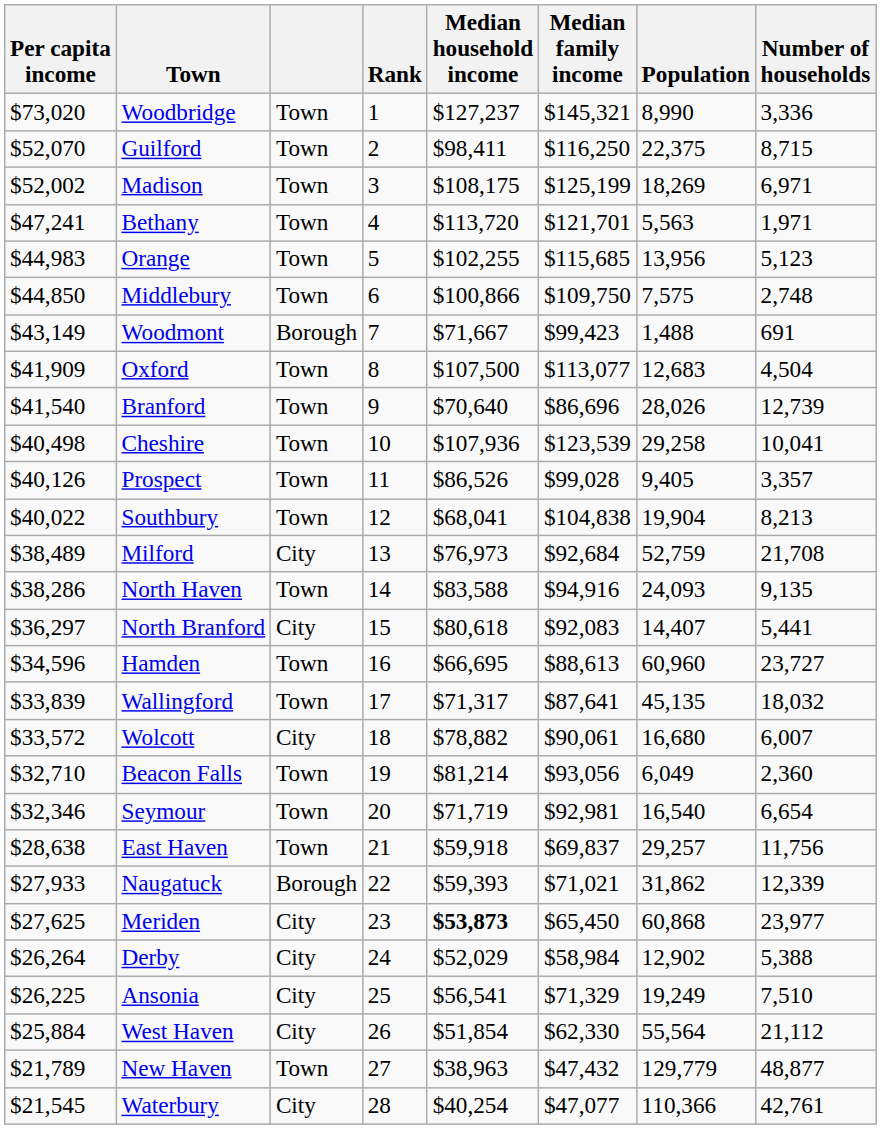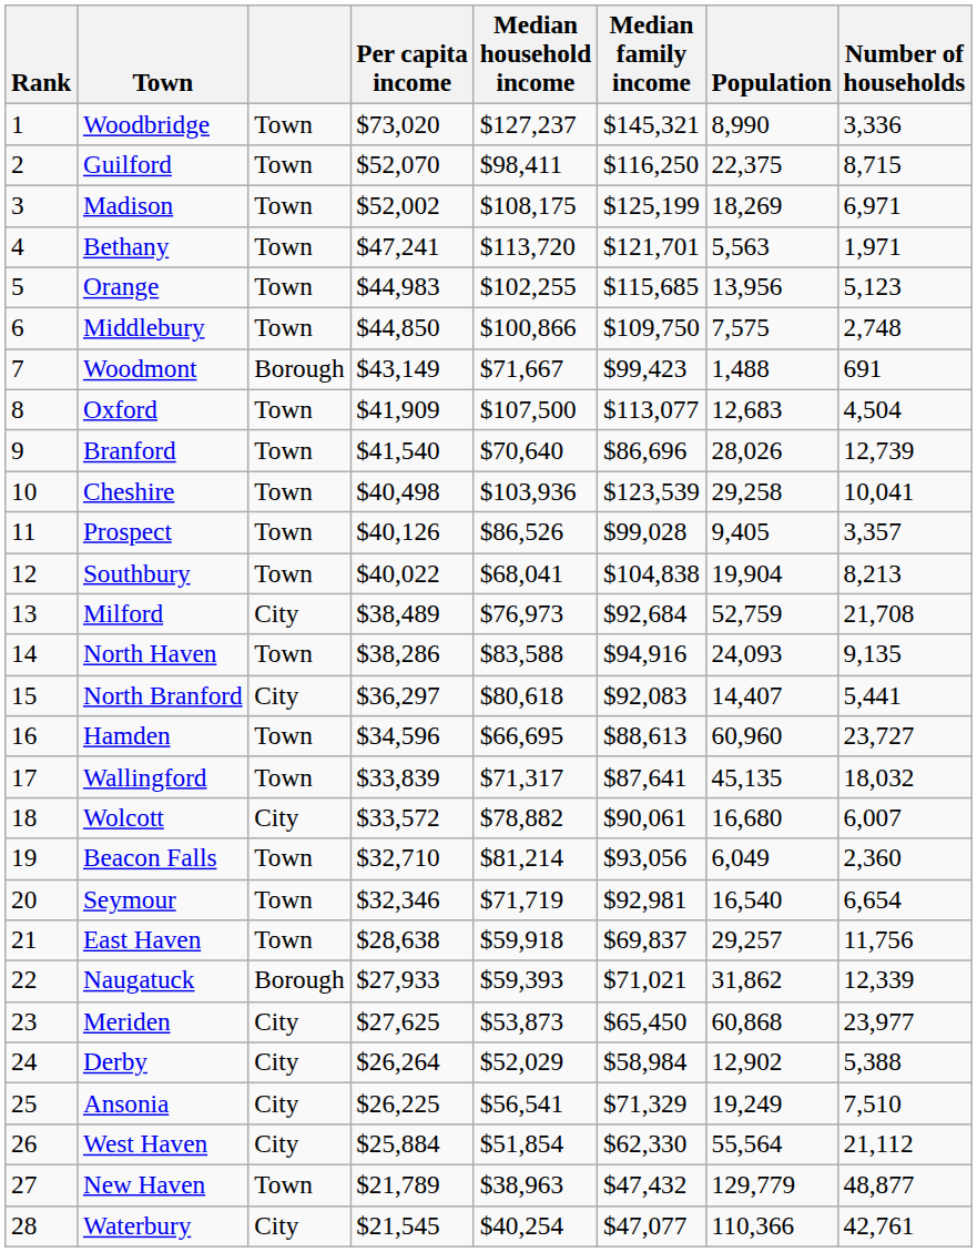 <table class="wikitable sortable">
 <tr valign=bottom>
-<th>Per capita<br>income</th>
+<th>Rank</th>
 <th>Town</th>
 <th></th>
-<th>Rank</th>
+<th>Per capita<br>income</th>
 <th>Median<br>household<br>income</th>
 <th>Median<br>family<br>income</th>
 <th>Population</th>
 <th>Number of<br>households</th>
 </tr>
 <tr>
-<td>$73,020</td>
+<td>1</td>
 <td><a href='#'>Woodbridge</a></td>
 <td>Town</td>
-<td>1</td>
+<td>$73,020</td>
 <td>$127,237</td>
 <td>$145,321</td>
 <td>8,990</td>
 <td>3,336</td>
 </tr>
 <tr>
-<td>$52,070</td>
+<td>2</td>
 <td><a href='#'>Guilford</a></td>
 <td>Town</td>
-<td>2</td>
+<td>$52,070</td>
 <td>$98,411</td>
 <td>$116,250</td>
 <td>22,375</td>
 <td>8,715</td>
 </tr>
 <tr>
-<td>$52,002</td>
+<td>3</td>
 <td><a href='#'>Madison</a></td>
 <td>Town</td>
-<td>3</td>
+<td>$52,002</td>
 <td>$108,175</td>
 <td>$125,199</td>
 <td>18,269</td>
 <td>6,971</td>
 </tr>
 <tr>
-<td>$47,241</td>
+<td>4</td>
 <td><a href='#'>Bethany</a></td>
 <td>Town</td>
-<td>4</td>
+<td>$47,241</td>
 <td>$113,720</td>
 <td>$121,701</td>
 <td>5,563</td>
 <td>1,971</td>
 </tr>
 <tr>
-<td>$44,983</td>
+<td>5</td>
 <td><a href='#'>Orange</a></td>
 <td>Town</td>
-<td>5</td>
+<td>$44,983</td>
 <td>$102,255</td>
 <td>$115,685</td>
 <td>13,956</td>
 <td>5,123</td>
 </tr>
 <tr>
-<td>$44,850</td>
+<td>6</td>
 <td><a href='#'>Middlebury</a></td>
 <td>Town</td>
-<td>6</td>
+<td>$44,850</td>
 <td>$100,866</td>
 <td>$109,750</td>
 <td>7,575</td>
 <td>2,748</td>
 </tr>
 <tr>
-<td>$43,149</td>
+<td>7</td>
 <td><a href='#'>Woodmont</a></td>
 <td>Borough</td>
-<td>7</td>
+<td>$43,149</td>
 <td>$71,667</td>
 <td>$99,423</td>
 <td>1,488</td>
 <td>691</td>
 </tr>
 <tr>
-<td>$41,909</td>
+<td>8</td>
 <td><a href='#'>Oxford</a></td>
 <td>Town</td>
-<td>8</td>
+<td>$41,909</td>
 <td>$107,500</td>
 <td>$113,077</td>
 <td>12,683</td>
 <td>4,504</td>
 </tr>
 <tr>
-<td>$41,540</td>
+<td>9</td>
 <td><a href='#'>Branford</a></td>
 <td>Town</td>
-<td>9</td>
+<td>$41,540</td>
 <td>$70,640</td>
 <td>$86,696</td>
 <td>28,026</td>
 <td>12,739</td>
 </tr>
 <tr>
-<td>$40,498</td>
+<td>10</td>
 <td><a href='#'>Cheshire</a></td>
 <td>Town</td>
-<td>10</td>
-<td>$107,936</td>
+<td>$40,498</td>
+<td>$103,936</td>
 <td>$123,539</td>
 <td>29,258</td>
 <td>10,041</td>
 </tr>
 <tr>
-<td>$40,126</td>
+<td>11</td>
 <td><a href='#'>Prospect</a></td>
 <td>Town</td>
-<td>11</td>
+<td>$40,126</td>
 <td>$86,526</td>
 <td>$99,028</td>
 <td>9,405</td>
 <td>3,357</td>
 </tr>
 <tr>
-<td>$40,022</td>
+<td>12</td>
 <td><a href='#'>Southbury</a></td>
 <td>Town</td>
-<td>12</td>
+<td>$40,022</td>
 <td>$68,041</td>
 <td>$104,838</td>
 <td>19,904</td>
 <td>8,213</td>
 </tr>
 <tr>
-<td>$38,489</td>
+<td>13</td>
 <td><a href='#'>Milford</a></td>
 <td>City</td>
-<td>13</td>
+<td>$38,489</td>
 <td>$76,973</td>
 <td>$92,684</td>
 <td>52,759</td>
 <td>21,708</td>
 </tr>
 <tr>
-<td>$38,286</td>
+<td>14</td>
 <td><a href='#'>North Haven</a></td>
 <td>Town</td>
-<td>14</td>
+<td>$38,286</td>
 <td>$83,588</td>
 <td>$94,916</td>
 <td>24,093</td>
 <td>9,135</td>
 </tr>
 <tr>
-<td>$36,297</td>
+<td>15</td>
 <td><a href='#'>North Branford</a></td>
 <td>City</td>
-<td>15</td>
+<td>$36,297</td>
 <td>$80,618</td>
 <td>$92,083</td>
 <td>14,407</td>
 <td>5,441</td>
 </tr>
 <tr>
-<td>$34,596</td>
+<td>16</td>
 <td><a href='#'>Hamden</a></td>
 <td>Town</td>
-<td>16</td>
+<td>$34,596</td>
 <td>$66,695</td>
 <td>$88,613</td>
 <td>60,960</td>
 <td>23,727</td>
 </tr>
 <tr>
-<td>$33,839</td>
+<td>17</td>
 <td><a href='#'>Wallingford</a></td>
 <td>Town</td>
-<td>17</td>
+<td>$33,839</td>
 <td>$71,317</td>
 <td>$87,641</td>
 <td>45,135</td>
 <td>18,032</td>
 </tr>
 <tr>
-<td>$33,572</td>
+<td>18</td>
 <td><a href='#'>Wolcott</a></td>
 <td>City</td>
-<td>18</td>
+<td>$33,572</td>
 <td>$78,882</td>
 <td>$90,061</td>
 <td>16,680</td>
 <td>6,007</td>
 </tr>
 <tr>
-<td>$32,710</td>
+<td>19</td>
 <td><a href='#'>Beacon Falls</a></td>
 <td>Town</td>
-<td>19</td>
+<td>$32,710</td>
 <td>$81,214</td>
 <td>$93,056</td>
 <td>6,049</td>
 <td>2,360</td>
 </tr>
 <tr>
-<td>$32,346</td>
+<td>20</td>
 <td><a href='#'>Seymour</a></td>
 <td>Town</td>
-<td>20</td>
+<td>$32,346</td>
 <td>$71,719</td>
 <td>$92,981</td>
 <td>16,540</td>
 <td>6,654</td>
 </tr>
 <tr>
-<td>$28,638</td>
+<td>21</td>
 <td><a href='#'>East Haven</a></td>
 <td>Town</td>
-<td>21</td>
+<td>$28,638</td>
 <td>$59,918</td>
 <td>$69,837</td>
 <td>29,257</td>
 <td>11,756</td>
 </tr>
 <tr>
-<td>$27,933</td>
+<td>22</td>
 <td><a href='#'>Naugatuck</a></td>
 <td>Borough</td>
-<td>22</td>
+<td>$27,933</td>
 <td>$59,393</td>
 <td>$71,021</td>
 <td>31,862</td>
 <td>12,339</td>
 </tr>
 <tr>
-<td>$27,625</td>
+<td>23</td>
 <td><a href='#'>Meriden</a></td>
 <td>City</td>
-<td>23</td>
-<td><strong>$53,873</strong></td>
+<td>$27,625</td>
+<td>$53,873</td>
 <td>$65,450</td>
 <td>60,868</td>
 <td>23,977</td>
 </tr>
 <tr>
-<td>$26,264</td>
+<td>24</td>
 <td><a href='#'>Derby</a></td>
 <td>City</td>
-<td>24</td>
+<td>$26,264</td>
 <td>$52,029</td>
 <td>$58,984</td>
 <td>12,902</td>
 <td>5,388</td>
 </tr>
 <tr>
-<td>$26,225</td>
+<td>25</td>
 <td><a href='#'>Ansonia</a></td>
 <td>City</td>
-<td>25</td>
+<td>$26,225</td>
 <td>$56,541</td>
 <td>$71,329</td>
 <td>19,249</td>
 <td>7,510</td>
 </tr>
 <tr>
-<td>$25,884</td>
+<td>26</td>
 <td><a href='#'>West Haven</a></td>
 <td>City</td>
-<td>26</td>
+<td>$25,884</td>
 <td>$51,854</td>
 <td>$62,330</td>
 <td>55,564</td>
 <td>21,112</td>
 </tr>
 <tr>
-<td>$21,789</td>
+<td>27</td>
 <td><a href='#'>New Haven</a></td>
 <td>Town</td>
-<td>27</td>
+<td>$21,789</td>
 <td>$38,963</td>
 <td>$47,432</td>
 <td>129,779</td>
 <td>48,877</td>
 </tr>
 <tr>
-<td>$21,545</td>
+<td>28</td>
 <td><a href='#'>Waterbury</a></td>
 <td>City</td>
-<td>28</td>
+<td>$21,545</td>
 <td>$40,254</td>
 <td>$47,077</td>
 <td>110,366</td>
 <td>42,761</td>
 </tr>
 </table>
